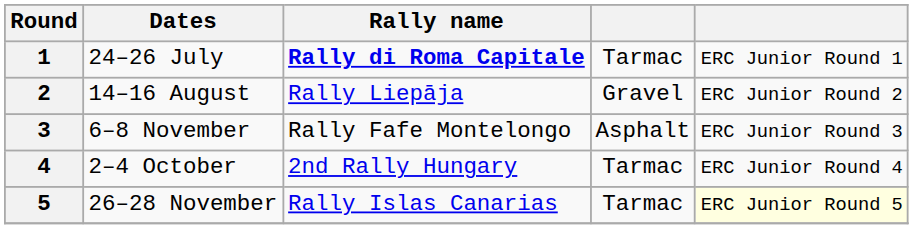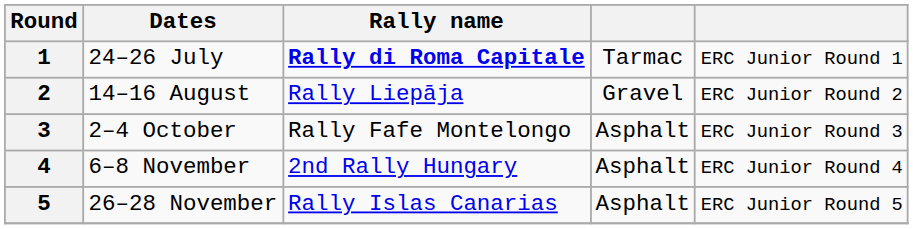 <table class="wikitable" style="font-size: 95%">
 <tr>
 <th>Round</th>
 <th>Dates</th>
 <th>Rally name</th>
 <th></th>
 <th></th>
 </tr>
 <tr>
 <th>1</th>
 <td>24–26 July</td>
 <td><strong> <a href='#'>Rally di Roma Capitale</a></strong></td>
 <td align="center">Tarmac</td>
 <td><small>ERC Junior Round 1</small></td>
 </tr>
 <tr>
 <th>2</th>
 <td>14–16 August</td>
 <td> <a href='#'>Rally Liepāja</a></td>
 <td align="center">Gravel</td>
 <td><small>ERC Junior Round 2</small></td>
 </tr>
 <tr>
 <th>3</th>
-<td>6–8 November</td>
+<td>2–4 October</td>
 <td> Rally Fafe Montelongo</td>
 <td align="center">Asphalt</td>
 <td><small>ERC Junior Round 3</small></td>
 </tr>
 <tr>
 <th>4</th>
-<td>2–4 October</td>
+<td>6–8 November</td>
 <td> <a href='#'>2nd Rally Hungary</a></td>
-<td align="center">Tarmac</td>
+<td align="center">Asphalt</td>
 <td><small>ERC Junior Round 4</small></td>
 </tr>
 <tr>
 <th>5</th>
 <td>26–28 November</td>
 <td> <a href='#'>Rally Islas Canarias</a></td>
-<td align="center">Tarmac</td>
-<td style="background: lightyellow;"><small>ERC Junior Round 5</small></td>
+<td align="center">Asphalt</td>
+<td><small>ERC Junior Round 5</small></td>
 </tr>
 <tr>
 </tr>
 </table>
